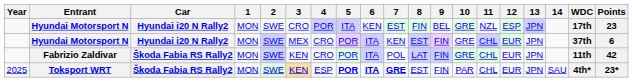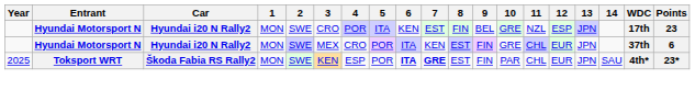 <table class="wikitable" style="text-align:center; font-size:85%;">
 <tr>
 <th>Year</th>
 <th>Entrant</th>
 <th>Car</th>
 <th>1</th>
 <th>2</th>
 <th>3</th>
 <th>4</th>
 <th>5</th>
 <th>6</th>
 <th>7</th>
 <th>8</th>
 <th>9</th>
 <th>10</th>
 <th>11</th>
 <th>12</th>
 <th>13</th>
 <th>14</th>
 <th>WDC</th>
 <th>Points</th>
 </tr>
 <tr>
 <td></td>
 <th nowrap><a href='#'>Hyundai Motorsport N</a></th>
 <th nowrap><a href='#'>Hyundai i20 N Rally2</a></th>
 <td><a href='#'>MON</a></td>
 <td><a href='#'>SWE</a></td>
 <td><a href='#'>CRO</a></td>
 <td style="background:#CFCFFF;"><a href='#'>POR</a><br></td>
 <td style="background:#CFCFFF;"><a href='#'>ITA</a><br></td>
 <td><a href='#'>KEN</a></td>
 <td style="background:#DFFFDF;"><a href='#'>EST</a><br></td>
 <td style="background:#DFFFDF;"><a href='#'>FIN</a><br></td>
 <td><a href='#'>BEL</a></td>
 <td style="background:#DFFFDF;"><a href='#'>GRE</a><br></td>
 <td><a href='#'>NZL</a></td>
 <td style="background:#DFFFDF;"><a href='#'>ESP</a><br></td>
 <td style="background:#CFCFFF;"><a href='#'>JPN</a><br></td>
 <td></td>
 <th>17th</th>
 <th>23</th>
 </tr>
 <tr>
 <td></td>
 <th nowrap><a href='#'>Hyundai Motorsport N</a></th>
 <th nowrap><a href='#'>Hyundai i20 N Rally2</a></th>
 <td><a href='#'>MON</a></td>
 <td style="background:#CFCFFF;"><a href='#'>SWE</a><br></td>
 <td><a href='#'>MEX</a></td>
 <td><a href='#'>CRO</a></td>
 <td style="background:#EFCFFF;"><a href='#'>POR</a><br></td>
 <td style="background:#CFCFFF;"><a href='#'>ITA</a><br></td>
 <td><a href='#'>KEN</a></td>
 <td style="background:#CFCFFF;"><a href='#'>EST</a><br></td>
 <td style="background:#EFCFFF;"><a href='#'>FIN</a><br></td>
 <td><a href='#'>GRE</a></td>
 <td style="background:#CFCFFF;"><a href='#'>CHL</a><br></td>
 <td style="background:#DFFFDF;"><a href='#'>EUR</a><br></td>
 <td><a href='#'>JPN</a></td>
 <td></td>
 <th>37th</th>
 <th>6</th>
 </tr>
 <tr>
-<td></td>
-<th nowrap>Fabrizio Zaldivar</th>
-<th nowrap><a href='#'>Škoda Fabia RS Rally2</a></th>
-<td><a href='#'>MON</a></td>
-<td style="background:#CFCFFF;"><a href='#'>SWE</a><br></td>
-<td><a href='#'>KEN</a></td>
-<td><a href='#'>CRO</a></td>
-<td style="background:#DFFFDF;"><a href='#'>POR</a><br></td>
-<td style="background:#CFCFFF;"><a href='#'>ITA</a><br></td>
-<td><a href='#'>POL</a></td>
-<td style="background:#CFCFFF;"><a href='#'>LAT</a><br></td>
-<td style="background:#CFCFFF;"><a href='#'>FIN</a><br></td>
-<td style="background:#DFFFDF;"><a href='#'>GRE</a><br></td>
-<td style="background:#DFFFDF;"><a href='#'>CHL</a><br></td>
-<td><a href='#'>EUR</a></td>
-<td><a href='#'>JPN</a></td>
-<td></td>
-<th>11th</th>
-<th>42</th>
-</tr>
-<tr>
 <td><a href='#'>2025</a></td>
 <th nowrap><a href='#'>Toksport WRT</a></th>
 <th nowrap><a href='#'>Škoda Fabia RS Rally2</a></th>
 <td><a href='#'>MON</a></td>
 <td style="background:#DFFFDF;"><a href='#'>SWE</a><br></td>
 <td style="background:#FFDF9F;"><a href='#'>KEN</a><br></td>
 <td><a href='#'>ESP</a></td>
-<td><strong><a href='#'>POR</a></strong></td>
+<td><a href='#'>POR</a></td>
 <td><strong><a href='#'>ITA</a></strong></td>
 <td><strong><a href='#'>GRE</a></strong></td>
 <td><a href='#'>EST</a></td>
 <td><a href='#'>FIN</a></td>
 <td><a href='#'>PAR</a></td>
 <td><a href='#'>CHL</a></td>
 <td><a href='#'>EUR</a></td>
 <td><a href='#'>JPN</a></td>
 <td><a href='#'>SAU</a></td>
 <th>4th*</th>
 <th>23*</th>
 </tr>
 </table>
